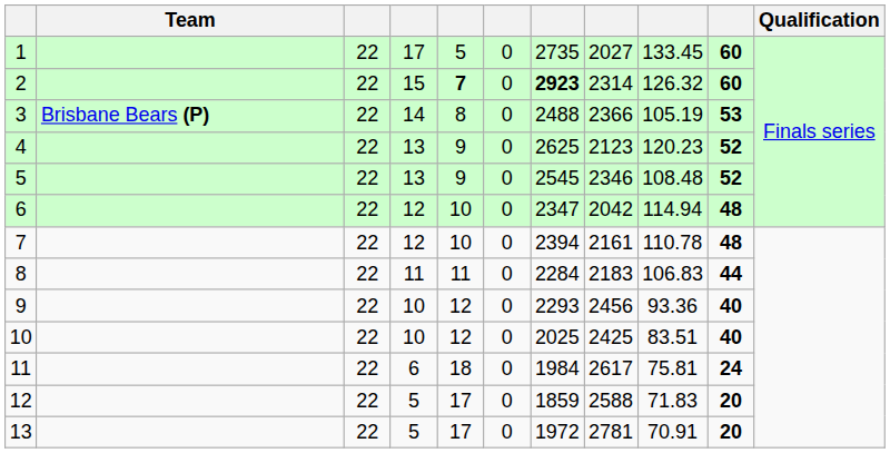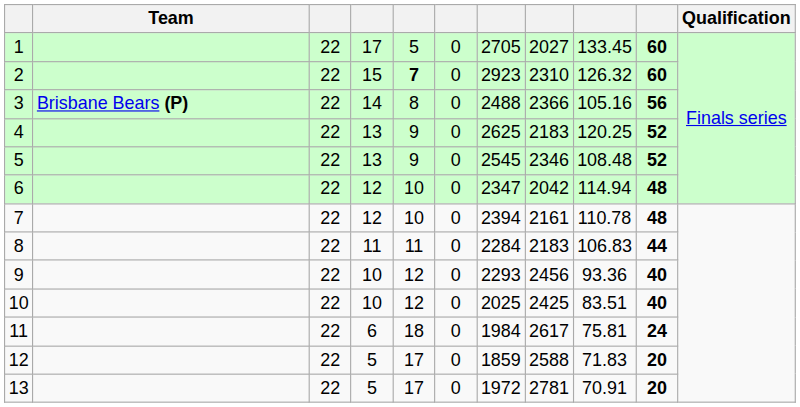 <table class="wikitable" style="text-align:center; margin-bottom:0">
 <tr>
 <th style="width:10px"></th>
 <th style="width:35%;">Team</th>
 <th style="width:30px;"></th>
 <th style="width:30px;"></th>
 <th style="width:30px;"></th>
 <th style="width:30px;"></th>
 <th style="width:30px;"></th>
 <th style="width:30px;"></th>
 <th style="width:30px;"></th>
 <th style="width:30px;"></th>
 <th>Qualification</th>
 </tr>
 <tr style="background:#ccffcc;">
 <td>1</td>
 <td style="text-align:left;"></td>
 <td>22</td>
 <td>17</td>
 <td>5</td>
 <td>0</td>
-<td>2735</td>
+<td>2705</td>
 <td>2027</td>
 <td>133.45</td>
 <td><strong>60</strong></td>
 <td rowspan=6><a href='#'>Finals series</a></td>
 </tr>
 <tr style="background:#ccffcc;">
 <td>2</td>
 <td style="text-align:left;"></td>
 <td>22</td>
 <td>15</td>
 <td><strong>7</strong></td>
 <td>0</td>
-<td><strong>2923</strong></td>
-<td>2314</td>
+<td>2923</td>
+<td>2310</td>
 <td>126.32</td>
 <td><strong>60</strong></td>
 </tr>
 <tr style="background:#ccffcc;">
 <td>3</td>
 <td style="text-align:left;"><a href='#'>Brisbane Bears</a> <strong>(P)</strong></td>
 <td>22</td>
 <td>14</td>
 <td>8</td>
 <td>0</td>
 <td>2488</td>
 <td>2366</td>
-<td>105.19</td>
-<td><strong>53</strong></td>
+<td>105.16</td>
+<td><strong>56</strong></td>
 </tr>
 <tr style="background:#ccffcc;">
 <td>4</td>
 <td style="text-align:left;"></td>
 <td>22</td>
 <td>13</td>
 <td>9</td>
 <td>0</td>
 <td>2625</td>
-<td>2123</td>
-<td>120.23</td>
+<td>2183</td>
+<td>120.25</td>
 <td><strong>52</strong></td>
 </tr>
 <tr style="background:#ccffcc;">
 <td>5</td>
 <td style="text-align:left;"></td>
 <td>22</td>
 <td>13</td>
 <td>9</td>
 <td>0</td>
 <td>2545</td>
 <td>2346</td>
 <td>108.48</td>
 <td><strong>52</strong></td>
 </tr>
 <tr style="background:#ccffcc;">
 <td>6</td>
 <td style="text-align:left;"></td>
 <td>22</td>
 <td>12</td>
 <td>10</td>
 <td>0</td>
 <td>2347</td>
 <td>2042</td>
 <td>114.94</td>
 <td><strong>48</strong></td>
 </tr>
 <tr>
 <td>7</td>
 <td style="text-align:left;"></td>
 <td>22</td>
 <td>12</td>
 <td>10</td>
 <td>0</td>
 <td>2394</td>
 <td>2161</td>
 <td>110.78</td>
 <td><strong>48</strong></td>
 </tr>
 <tr>
 <td>8</td>
 <td style="text-align:left;"></td>
 <td>22</td>
 <td>11</td>
 <td>11</td>
 <td>0</td>
 <td>2284</td>
 <td>2183</td>
 <td>106.83</td>
 <td><strong>44</strong></td>
 </tr>
 <tr>
 <td>9</td>
 <td style="text-align:left;"></td>
 <td>22</td>
 <td>10</td>
 <td>12</td>
 <td>0</td>
 <td>2293</td>
 <td>2456</td>
 <td>93.36</td>
 <td><strong>40</strong></td>
 </tr>
 <tr>
 <td>10</td>
 <td style="text-align:left;"></td>
 <td>22</td>
 <td>10</td>
 <td>12</td>
 <td>0</td>
 <td>2025</td>
 <td>2425</td>
 <td>83.51</td>
 <td><strong>40</strong></td>
 </tr>
 <tr>
 <td>11</td>
 <td style="text-align:left;"></td>
 <td>22</td>
 <td>6</td>
 <td>18</td>
 <td>0</td>
 <td>1984</td>
 <td>2617</td>
 <td>75.81</td>
 <td><strong>24</strong></td>
 </tr>
 <tr>
 <td>12</td>
 <td style="text-align:left;"></td>
 <td>22</td>
 <td>5</td>
 <td>17</td>
 <td>0</td>
 <td>1859</td>
 <td>2588</td>
 <td>71.83</td>
 <td><strong>20</strong></td>
 </tr>
 <tr>
 <td>13</td>
 <td style="text-align:left;"></td>
 <td>22</td>
 <td>5</td>
 <td>17</td>
 <td>0</td>
 <td>1972</td>
 <td>2781</td>
 <td>70.91</td>
 <td><strong>20</strong></td>
 </tr>
 </table>
